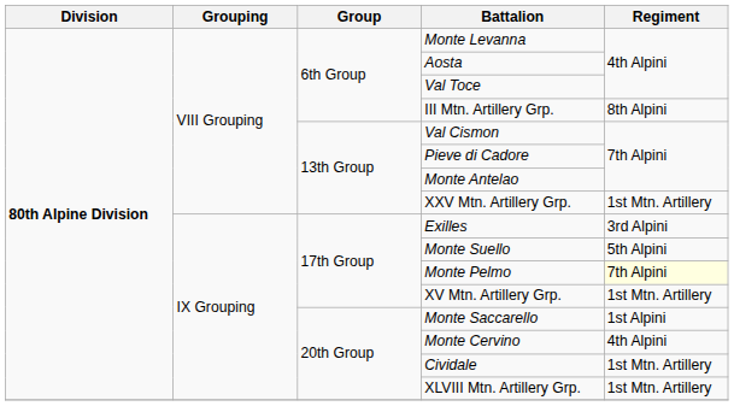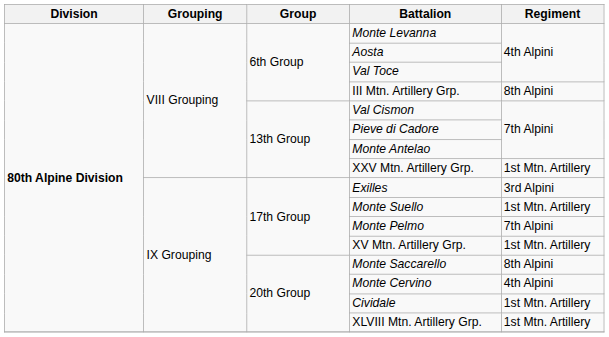 <table class="wikitable">
 <tr>
 <th>Division</th>
 <th>Grouping</th>
 <th>Group</th>
 <th>Battalion</th>
 <th>Regiment</th>
 </tr>
 <tr>
 <td rowspan="16" colspan="1" style="text-align: left; width: 11em;"><strong>80th Alpine Division</strong></td>
 <td rowspan="8" colspan="1" style="text-align: left; width: 8em;">VIII Grouping</td>
 <td rowspan="4" colspan="1" style="text-align: left; width: 8em;">6th Group</td>
 <td rowspan="1" colspan="1" style="text-align: left; width: 12em;"> <em>Monte Levanna</em></td>
 <td rowspan="3" colspan="1" style="text-align: left; width: 8em;">4th Alpini</td>
 </tr>
 <tr>
 <td rowspan="1" colspan="1" style="text-align: left;"> <em>Aosta</em></td>
 </tr>
 <tr>
 <td rowspan="1" colspan="1" style="text-align: left;"> <em>Val Toce</em></td>
 </tr>
 <tr>
 <td rowspan="1" colspan="1" style="text-align: left;"> III Mtn. Artillery Grp.</td>
 <td rowspan="1" colspan="1" style="text-align: left;">8th Alpini</td>
 </tr>
 <tr>
 <td rowspan="4" colspan="1" style="text-align: left;">13th Group</td>
 <td rowspan="1" colspan="1" style="text-align: left;"> <em>Val Cismon</em></td>
 <td rowspan="3" colspan="1" style="text-align: left;">7th Alpini</td>
 </tr>
 <tr>
 <td rowspan="1" colspan="1" style="text-align: left;"> <em>Pieve di Cadore</em></td>
 </tr>
 <tr>
 <td rowspan="1" colspan="1" style="text-align: left;"> <em>Monte Antelao</em></td>
 </tr>
 <tr>
 <td rowspan="1" colspan="1" style="text-align: left;"> XXV Mtn. Artillery Grp.</td>
 <td rowspan="1" colspan="1" style="text-align: left;">1st Mtn. Artillery</td>
 </tr>
 <tr>
 <td rowspan="8" colspan="1" style="text-align: left;">IX Grouping</td>
 <td rowspan="4" colspan="1" style="text-align: left;">17th Group</td>
 <td rowspan="1" colspan="1" style="text-align: left;"> <em>Exilles</em></td>
 <td rowspan="1" colspan="1" style="text-align: left;">3rd Alpini</td>
 </tr>
 <tr>
 <td rowspan="1" colspan="1" style="text-align: left;"> <em>Monte Suello</em></td>
-<td rowspan="1" colspan="1" style="text-align: left;">5th Alpini</td>
+<td rowspan="1" colspan="1" style="text-align: left;">1st Mtn. Artillery</td>
 </tr>
 <tr>
 <td rowspan="1" colspan="1" style="text-align: left;"> <em>Monte Pelmo</em></td>
-<td rowspan="1" colspan="1" style="background: lightyellow; text-align: left;">7th Alpini</td>
+<td rowspan="1" colspan="1" style="text-align: left;">7th Alpini</td>
 </tr>
 <tr>
 <td rowspan="1" colspan="1" style="text-align: left;"> XV Mtn. Artillery Grp.</td>
 <td rowspan="1" colspan="1" style="text-align: left;">1st Mtn. Artillery</td>
 </tr>
 <tr>
 <td rowspan="4" colspan="1" style="text-align: left;">20th Group</td>
 <td rowspan="1" colspan="1" style="text-align: left;"> <em>Monte Saccarello</em></td>
-<td rowspan="1" colspan="1" style="text-align: left;">1st Alpini</td>
+<td rowspan="1" colspan="1" style="text-align: left;">8th Alpini</td>
 </tr>
 <tr>
 <td rowspan="1" colspan="1" style="text-align: left;"> <em>Monte Cervino</em></td>
 <td rowspan="1" colspan="1" style="text-align: left;">4th Alpini</td>
 </tr>
 <tr>
 <td rowspan="1" colspan="1" style="text-align: left;"> <em>Cividale</em></td>
 <td rowspan="1" colspan="1" style="text-align: left;">1st Mtn. Artillery</td>
 </tr>
 <tr>
 <td rowspan="1" colspan="1" style="text-align: left;"> XLVIII Mtn. Artillery Grp.</td>
 <td rowspan="1" colspan="1" style="text-align: left;">1st Mtn. Artillery</td>
 </tr>
 <tr>
 </tr>
 </table>
